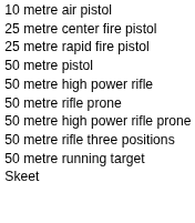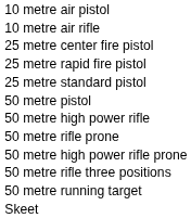 <table>
 <tr>
 <td>10 metre air pistol <br></td>
+<td></td>
+<td></td>
+<td></td>
+</tr>
+<tr>
+<td>10 metre air rifle <br></td>
 <td></td>
 <td></td>
 <td></td>
 </tr>
 <tr>
 <td>25 metre center fire pistol <br></td>
 <td></td>
 <td></td>
 <td></td>
 </tr>
 <tr>
 <td>25 metre rapid fire pistol <br></td>
+<td></td>
+<td></td>
+<td></td>
+</tr>
+<tr>
+<td>25 metre standard pistol <br></td>
 <td></td>
 <td></td>
 <td></td>
 </tr>
 <tr>
 <td>50 metre pistol <br></td>
 <td></td>
 <td></td>
 <td></td>
 </tr>
 <tr>
 <td>50 metre high power rifle <br></td>
 <td></td>
 <td></td>
 <td></td>
 </tr>
 <tr>
 <td>50 metre rifle prone <br></td>
 <td></td>
 <td></td>
 <td></td>
 </tr>
 <tr>
 <td>50 metre high power rifle prone <br></td>
 <td></td>
 <td></td>
 <td></td>
 </tr>
 <tr>
 <td>50 metre rifle three positions <br></td>
 <td></td>
 <td></td>
 <td></td>
 </tr>
 <tr>
 <td>50 metre running target <br></td>
 <td></td>
 <td></td>
 <td></td>
 </tr>
 <tr>
 <td>Skeet <br></td>
 <td></td>
 <td></td>
 <td></td>
 </tr>
 </table>
